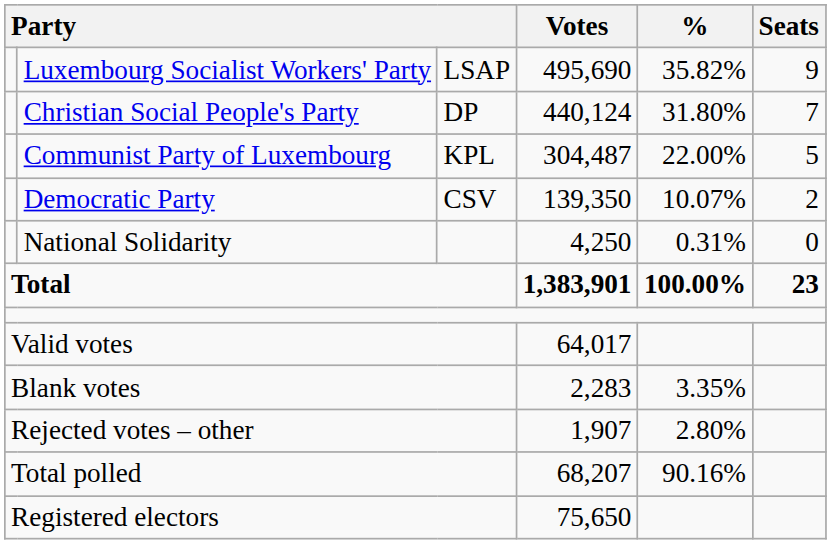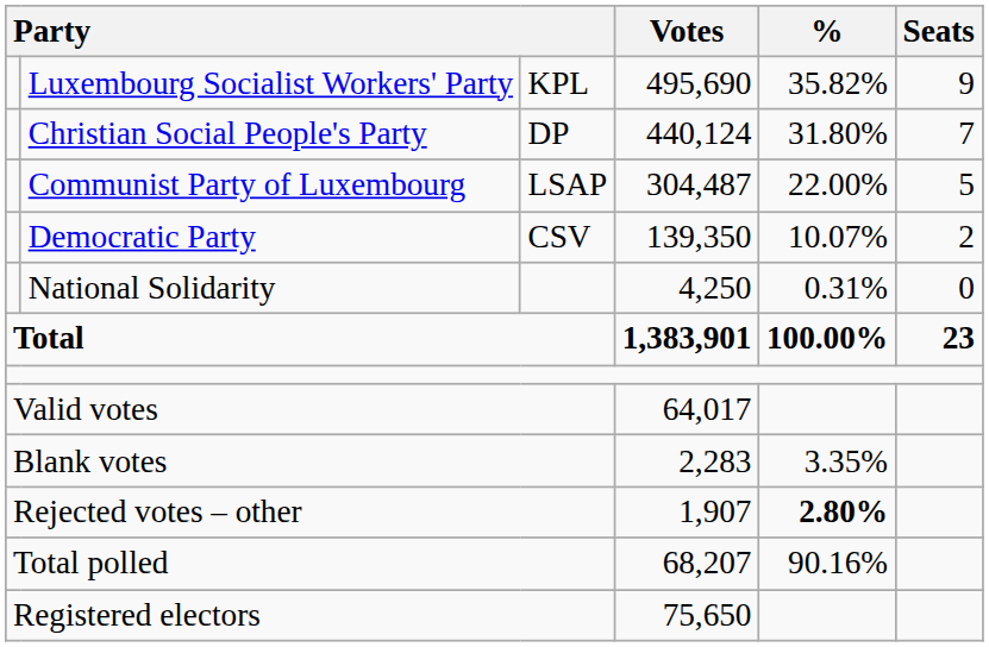 <table class="wikitable" border="1" style="text-align:right;">
 <tr>
 <th style="text-align:left;" valign=bottom colspan=3>Party</th>
 <th align=center valign=bottom width="50">Votes</th>
 <th align=center valign=bottom width="50">%</th>
 <th align=center>Seats</th>
 </tr>
 <tr>
 <td></td>
 <td align=left><a href='#'>Luxembourg Socialist Workers' Party</a></td>
-<td align=left>LSAP</td>
+<td align=left>KPL</td>
 <td>495,690</td>
 <td>35.82%</td>
 <td>9</td>
 </tr>
 <tr>
 <td></td>
 <td align=left><a href='#'>Christian Social People's Party</a></td>
 <td align=left>DP</td>
 <td>440,124</td>
 <td>31.80%</td>
 <td>7</td>
 </tr>
 <tr>
 <td></td>
 <td align=left><a href='#'>Communist Party of Luxembourg</a></td>
-<td align=left>KPL</td>
+<td align=left>LSAP</td>
 <td>304,487</td>
 <td>22.00%</td>
 <td>5</td>
 </tr>
 <tr>
 <td></td>
 <td align=left><a href='#'>Democratic Party</a></td>
 <td align=left>CSV</td>
 <td>139,350</td>
 <td>10.07%</td>
 <td>2</td>
 </tr>
 <tr>
 <td></td>
 <td align=left>National Solidarity</td>
 <td align=left></td>
 <td>4,250</td>
 <td>0.31%</td>
 <td>0</td>
 </tr>
 <tr style="font-weight:bold">
 <td align=left colspan=3>Total</td>
 <td>1,383,901</td>
 <td>100.00%</td>
 <td>23</td>
 </tr>
 <tr>
 <td colspan=6 height="2"></td>
 </tr>
 <tr>
 <td align=left colspan=3>Valid votes</td>
 <td>64,017</td>
 <td></td>
 <td></td>
 </tr>
 <tr>
 <td align=left colspan=3>Blank votes</td>
 <td>2,283</td>
 <td>3.35%</td>
 <td></td>
 </tr>
 <tr>
 <td align=left colspan=3>Rejected votes – other</td>
 <td>1,907</td>
-<td>2.80%</td>
+<td><strong>2.80%</strong></td>
 <td></td>
 </tr>
 <tr>
 <td align=left colspan=3>Total polled</td>
 <td>68,207</td>
 <td>90.16%</td>
 <td></td>
 </tr>
 <tr>
 <td align=left colspan=3>Registered electors</td>
 <td>75,650</td>
 <td></td>
 <td></td>
 </tr>
 </table>
